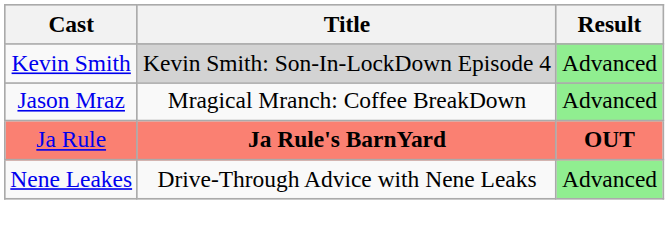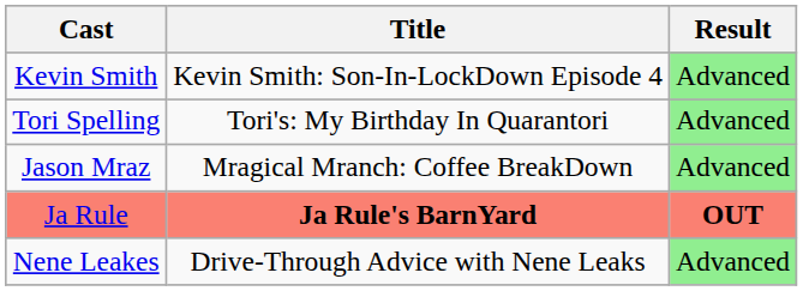 <table class="wikitable" style="font-size:90%;">
 <tr>
 <th>Cast</th>
 <th>Title</th>
 <th>Result</th>
 </tr>
 <tr align="center">
 <td><a href='#'>Kevin Smith</a></td>
-<td style="background: lightgrey;">Kevin Smith: Son-In-LockDown Episode 4</td>
+<td>Kevin Smith: Son-In-LockDown Episode 4</td>
+<td style="background:lightgreen;">Advanced</td>
+</tr>
+<tr align="center">
+<td><a href='#'>Tori Spelling</a></td>
+<td>Tori's: My Birthday In Quarantori</td>
 <td style="background:lightgreen;">Advanced</td>
 </tr>
 <tr align="center">
 <td><a href='#'>Jason Mraz</a></td>
 <td>Mragical Mranch: Coffee BreakDown</td>
 <td style="background:lightgreen;">Advanced</td>
 </tr>
 <tr align="center" style="background:salmon;">
 <td><a href='#'>Ja Rule</a></td>
 <td><strong>Ja Rule's BarnYard</strong></td>
 <td><strong>OUT</strong></td>
 </tr>
 <tr align="center">
 <td><a href='#'>Nene Leakes</a></td>
 <td>Drive-Through Advice with Nene Leaks</td>
 <td style="background:lightgreen;">Advanced</td>
 </tr>
 </table>
